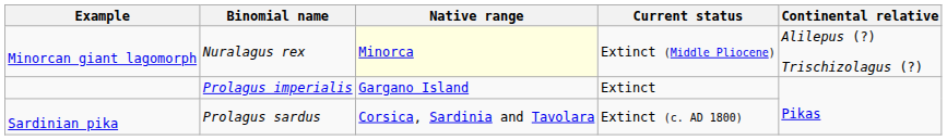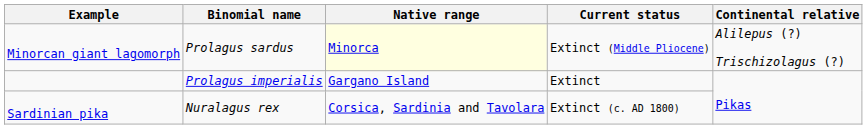 <table class=wikitable>
 <tr>
 <th>Example</th>
 <th>Binomial name</th>
 <th>Native range</th>
 <th>Current status</th>
 <th>Continental relative</th>
 </tr>
 <tr>
 <td><br><a href='#'>Minorcan giant lagomorph</a></td>
-<td><em>Nuralagus rex</em></td>
+<td><em>Prolagus sardus</em></td>
 <td style="background: lightyellow;"><a href='#'>Minorca</a></td>
 <td>Extinct <small>(<a href='#'>Middle Pliocene</a>)</small></td>
 <td><em>Alilepus</em> (?)<br><br><em>Trischizolagus</em> (?)</td>
 </tr>
 <tr>
 <td></td>
 <td><em><a href='#'>Prolagus imperialis</a></em></td>
 <td><a href='#'>Gargano Island</a></td>
 <td>Extinct</td>
 <td rowspan="2"><br><a href='#'>Pikas</a></td>
 </tr>
 <tr>
 <td><br><a href='#'>Sardinian pika</a></td>
-<td><em>Prolagus sardus</em></td>
+<td><em>Nuralagus rex</em></td>
 <td><a href='#'>Corsica</a>, <a href='#'>Sardinia</a> and <a href='#'>Tavolara</a></td>
 <td>Extinct <small>(c. AD 1800)</small></td>
 </tr>
 </table>
